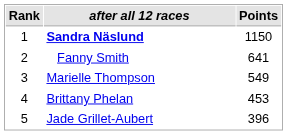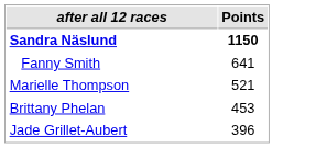 <table cellspacing="1" cellpadding="3" style="border:1px solid #aaa; font-size:86%;">
 <tr style="background:#e4e4e4;">
-<th style="border-bottom:1px solid #aaa; width:10px;">Rank</th>
 <th style="border-bottom:1px solid #aaa; width:200px;"><em>after all 12 races</em></th>
 <th style="border-bottom:1px solid #aaa; width:20px;">Points</th>
 </tr>
 <tr>
-<td align=center>1</td>
 <td><strong> <a href='#'>Sandra Näslund</a></strong></td>
-<td align=center>1150</td>
+<td align=center><strong>1150</strong></td>
 </tr>
 <tr>
-<td align=center>2</td>
 <td>   <a href='#'>Fanny Smith</a></td>
 <td align=center>641</td>
 </tr>
 <tr>
-<td align=center>3</td>
 <td> <a href='#'>Marielle Thompson</a></td>
-<td align=center>549</td>
+<td align=center>521</td>
 </tr>
 <tr>
-<td align=center>4</td>
 <td> <a href='#'>Brittany Phelan</a></td>
 <td align=center>453</td>
 </tr>
 <tr>
-<td align=center>5</td>
 <td> <a href='#'>Jade Grillet-Aubert</a></td>
 <td align=center>396</td>
 </tr>
 </table>
